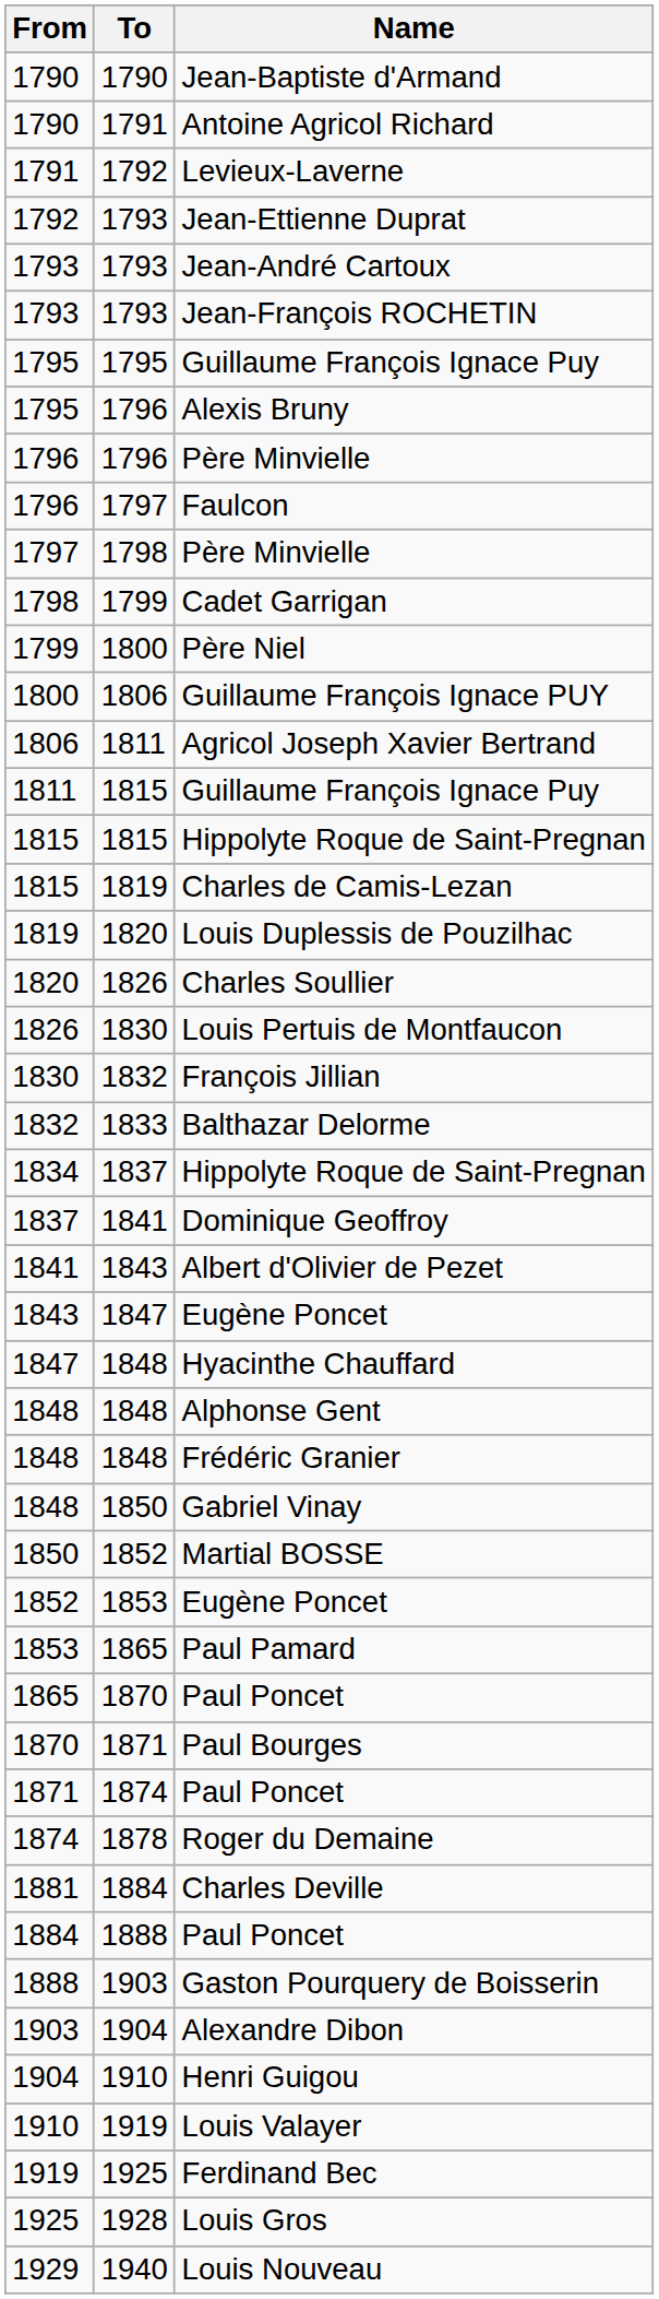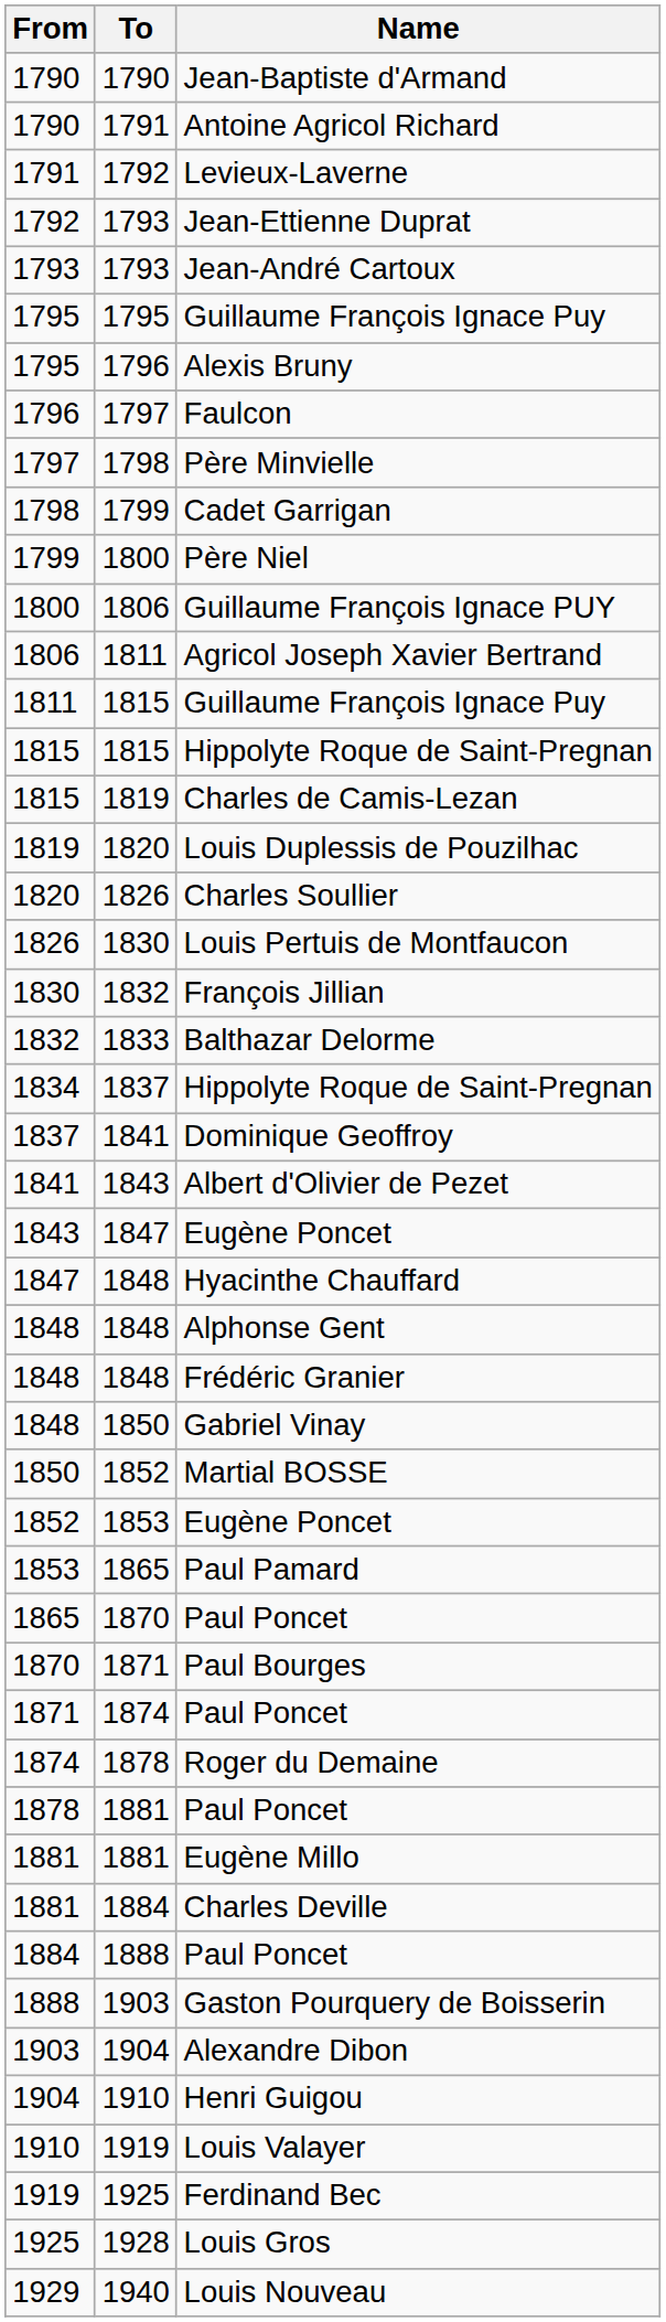 <table class="wikitable">
 <tr>
 <th>From</th>
 <th>To</th>
 <th>Name</th>
 </tr>
 <tr>
 <td>1790</td>
 <td>1790</td>
 <td>Jean-Baptiste d'Armand</td>
 </tr>
 <tr>
 <td>1790</td>
 <td>1791</td>
 <td>Antoine Agricol Richard</td>
 </tr>
 <tr>
 <td>1791</td>
 <td>1792</td>
 <td>Levieux-Laverne</td>
 </tr>
 <tr>
 <td>1792</td>
 <td>1793</td>
 <td>Jean-Ettienne Duprat</td>
 </tr>
 <tr>
 <td>1793</td>
 <td>1793</td>
 <td>Jean-André Cartoux</td>
 </tr>
 <tr>
-<td>1793</td>
-<td>1793</td>
-<td>Jean-François ROCHETIN</td>
-</tr>
-<tr>
 <td>1795</td>
 <td>1795</td>
 <td>Guillaume François Ignace Puy</td>
 </tr>
 <tr>
 <td>1795</td>
 <td>1796</td>
 <td>Alexis Bruny</td>
-</tr>
-<tr>
-<td>1796</td>
-<td>1796</td>
-<td>Père Minvielle</td>
 </tr>
 <tr>
 <td>1796</td>
 <td>1797</td>
 <td>Faulcon</td>
 </tr>
 <tr>
 <td>1797</td>
 <td>1798</td>
 <td>Père Minvielle</td>
 </tr>
 <tr>
 <td>1798</td>
 <td>1799</td>
 <td>Cadet Garrigan</td>
 </tr>
 <tr>
 <td>1799</td>
 <td>1800</td>
 <td>Père Niel</td>
 </tr>
 <tr>
 <td>1800</td>
 <td>1806</td>
 <td>Guillaume François Ignace PUY</td>
 </tr>
 <tr>
 <td>1806</td>
 <td>1811</td>
 <td>Agricol Joseph Xavier Bertrand</td>
 </tr>
 <tr>
 <td>1811</td>
 <td>1815</td>
 <td>Guillaume François Ignace Puy</td>
 </tr>
 <tr>
 <td>1815</td>
 <td>1815</td>
 <td>Hippolyte Roque de Saint-Pregnan</td>
 </tr>
 <tr>
 <td>1815</td>
 <td>1819</td>
 <td>Charles de Camis-Lezan</td>
 </tr>
 <tr>
 <td>1819</td>
 <td>1820</td>
 <td>Louis Duplessis de Pouzilhac</td>
 </tr>
 <tr>
 <td>1820</td>
 <td>1826</td>
 <td>Charles Soullier</td>
 </tr>
 <tr>
 <td>1826</td>
 <td>1830</td>
 <td>Louis Pertuis de Montfaucon</td>
 </tr>
 <tr>
 <td>1830</td>
 <td>1832</td>
 <td>François Jillian</td>
 </tr>
 <tr>
 <td>1832</td>
 <td>1833</td>
 <td>Balthazar Delorme</td>
 </tr>
 <tr>
 <td>1834</td>
 <td>1837</td>
 <td>Hippolyte Roque de Saint-Pregnan</td>
 </tr>
 <tr>
 <td>1837</td>
 <td>1841</td>
 <td>Dominique Geoffroy</td>
 </tr>
 <tr>
 <td>1841</td>
 <td>1843</td>
 <td>Albert d'Olivier de Pezet</td>
 </tr>
 <tr>
 <td>1843</td>
 <td>1847</td>
 <td>Eugène Poncet</td>
 </tr>
 <tr>
 <td>1847</td>
 <td>1848</td>
 <td>Hyacinthe Chauffard</td>
 </tr>
 <tr>
 <td>1848</td>
 <td>1848</td>
 <td>Alphonse Gent</td>
 </tr>
 <tr>
 <td>1848</td>
 <td>1848</td>
 <td>Frédéric Granier</td>
 </tr>
 <tr>
 <td>1848</td>
 <td>1850</td>
 <td>Gabriel Vinay</td>
 </tr>
 <tr>
 <td>1850</td>
 <td>1852</td>
 <td>Martial BOSSE</td>
 </tr>
 <tr>
 <td>1852</td>
 <td>1853</td>
 <td>Eugène Poncet</td>
 </tr>
 <tr>
 <td>1853</td>
 <td>1865</td>
 <td>Paul Pamard</td>
 </tr>
 <tr>
 <td>1865</td>
 <td>1870</td>
 <td>Paul Poncet</td>
 </tr>
 <tr>
 <td>1870</td>
 <td>1871</td>
 <td>Paul Bourges</td>
 </tr>
 <tr>
 <td>1871</td>
 <td>1874</td>
 <td>Paul Poncet</td>
 </tr>
 <tr>
 <td>1874</td>
 <td>1878</td>
 <td>Roger du Demaine</td>
 </tr>
 <tr>
+<td>1878</td>
+<td>1881</td>
+<td>Paul Poncet</td>
+</tr>
+<tr>
+<td>1881</td>
+<td>1881</td>
+<td>Eugène Millo</td>
+</tr>
+<tr>
 <td>1881</td>
 <td>1884</td>
 <td>Charles Deville</td>
 </tr>
 <tr>
 <td>1884</td>
 <td>1888</td>
 <td>Paul Poncet</td>
 </tr>
 <tr>
 <td>1888</td>
 <td>1903</td>
 <td>Gaston Pourquery de Boisserin</td>
 </tr>
 <tr>
 <td>1903</td>
 <td>1904</td>
 <td>Alexandre Dibon</td>
 </tr>
 <tr>
 <td>1904</td>
 <td>1910</td>
 <td>Henri Guigou</td>
 </tr>
 <tr>
 <td>1910</td>
 <td>1919</td>
 <td>Louis Valayer</td>
 </tr>
 <tr>
 <td>1919</td>
 <td>1925</td>
 <td>Ferdinand Bec</td>
 </tr>
 <tr>
 <td>1925</td>
 <td>1928</td>
 <td>Louis Gros</td>
 </tr>
 <tr>
 <td>1929</td>
 <td>1940</td>
 <td>Louis Nouveau</td>
 </tr>
 </table>
